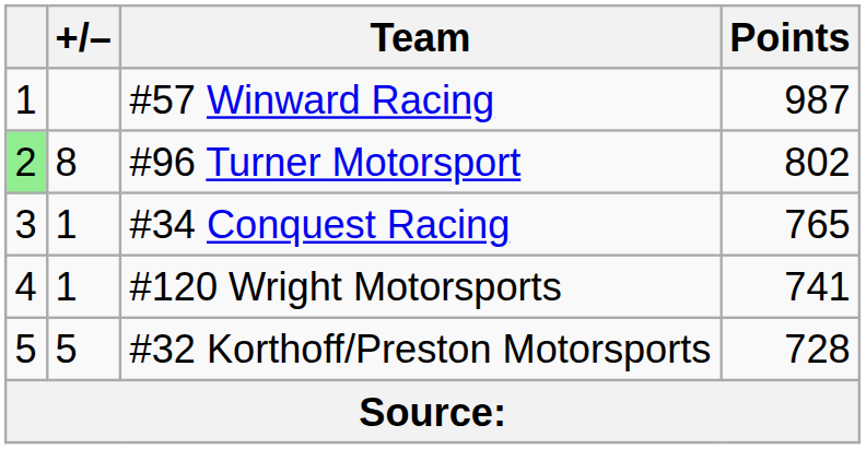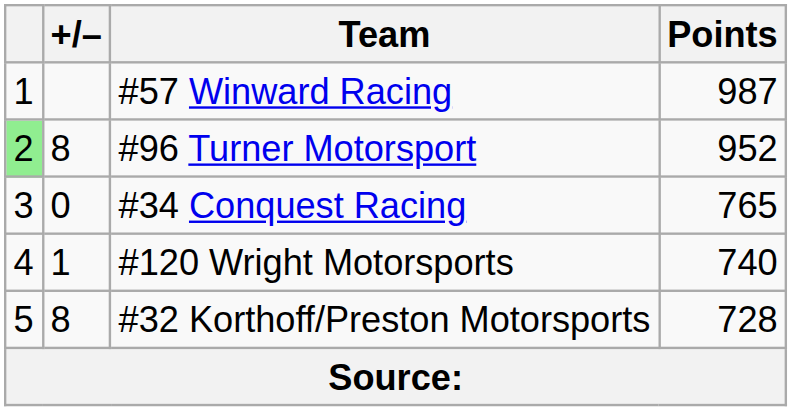 <table class="wikitable" style="font-size: 95%;">
 <tr>
 <th scope="col"></th>
 <th scope="col">+/–</th>
 <th scope="col">Team</th>
 <th scope="col">Points</th>
 </tr>
 <tr>
 <td align=center>1</td>
 <td align="left"></td>
 <td>#57 <a href='#'>Winward Racing</a></td>
 <td align=right>987</td>
 </tr>
 <tr>
 <td align=center style="background: lightgreen;">2</td>
 <td align="left"> 8</td>
 <td>#96 <a href='#'>Turner Motorsport</a></td>
-<td align=right>802</td>
+<td align=right>952</td>
 </tr>
 <tr>
 <td align=center>3</td>
-<td align="left"> 1</td>
+<td align="left"> 0</td>
 <td>#34 <a href='#'>Conquest Racing</a></td>
 <td align=right>765</td>
 </tr>
 <tr>
 <td align=center>4</td>
 <td align="left"> 1</td>
 <td>#120 Wright Motorsports</td>
-<td align=right>741</td>
+<td align=right>740</td>
 </tr>
 <tr>
 <td align=center>5</td>
-<td align="left"> 5</td>
+<td align="left"> 8</td>
 <td>#32 Korthoff/Preston Motorsports</td>
 <td align=right>728</td>
 </tr>
 <tr>
 <th colspan=5>Source:</th>
 </tr>
 </table>
